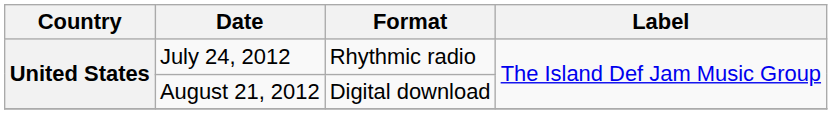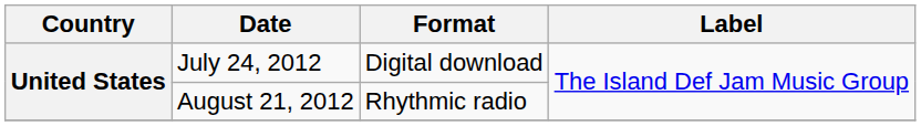 <table class="wikitable plainrowheaders">
 <tr>
 <th scope="col">Country</th>
 <th scope="col">Date</th>
 <th scope="col">Format</th>
 <th scope="col">Label</th>
 </tr>
 <tr>
 <th scope="row" rowspan="2">United States</th>
 <td>July 24, 2012</td>
-<td>Rhythmic radio</td>
+<td>Digital download</td>
 <td rowspan="2"><a href='#'>The Island Def Jam Music Group</a></td>
 </tr>
 <tr>
 <td>August 21, 2012</td>
-<td>Digital download</td>
+<td>Rhythmic radio</td>
 </tr>
 <tr>
 </tr>
 </table>
